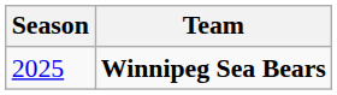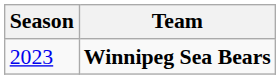 <table class="wikitable">
 <tr>
 <th>Season</th>
 <th>Team</th>
 </tr>
 <tr>
-<td><a href='#'>2025</a></td>
+<td><a href='#'>2023</a></td>
 <td><strong>Winnipeg Sea Bears</strong></td>
 </tr>
 </table>
